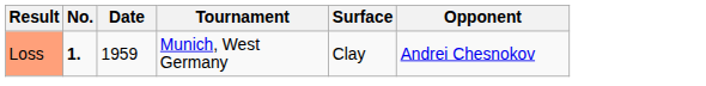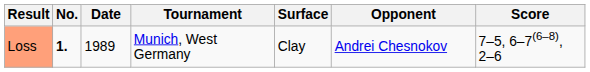 <table class="sortable wikitable">
 <tr>
 <th style="width:40px">Result</th>
 <th style="width:20px" class="unsortable">No.</th>
 <th style="width:50px">Date</th>
 <th style="width:160px">Tournament</th>
 <th style="width:50px">Surface</th>
 <th style="width:160px">Opponent</th>
+<th style="width:120px" class="unsortable">Score</th>
 </tr>
 <tr>
 <td style="background:#ffa07a;">Loss</td>
 <td><strong>1.</strong></td>
-<td>1959</td>
+<td>1989</td>
 <td><a href='#'>Munich</a>, West Germany</td>
 <td>Clay</td>
 <td> <a href='#'>Andrei Chesnokov</a></td>
+<td>7–5, 6–7<sup>(6–8)</sup>, 2–6</td>
 </tr>
 </table>
